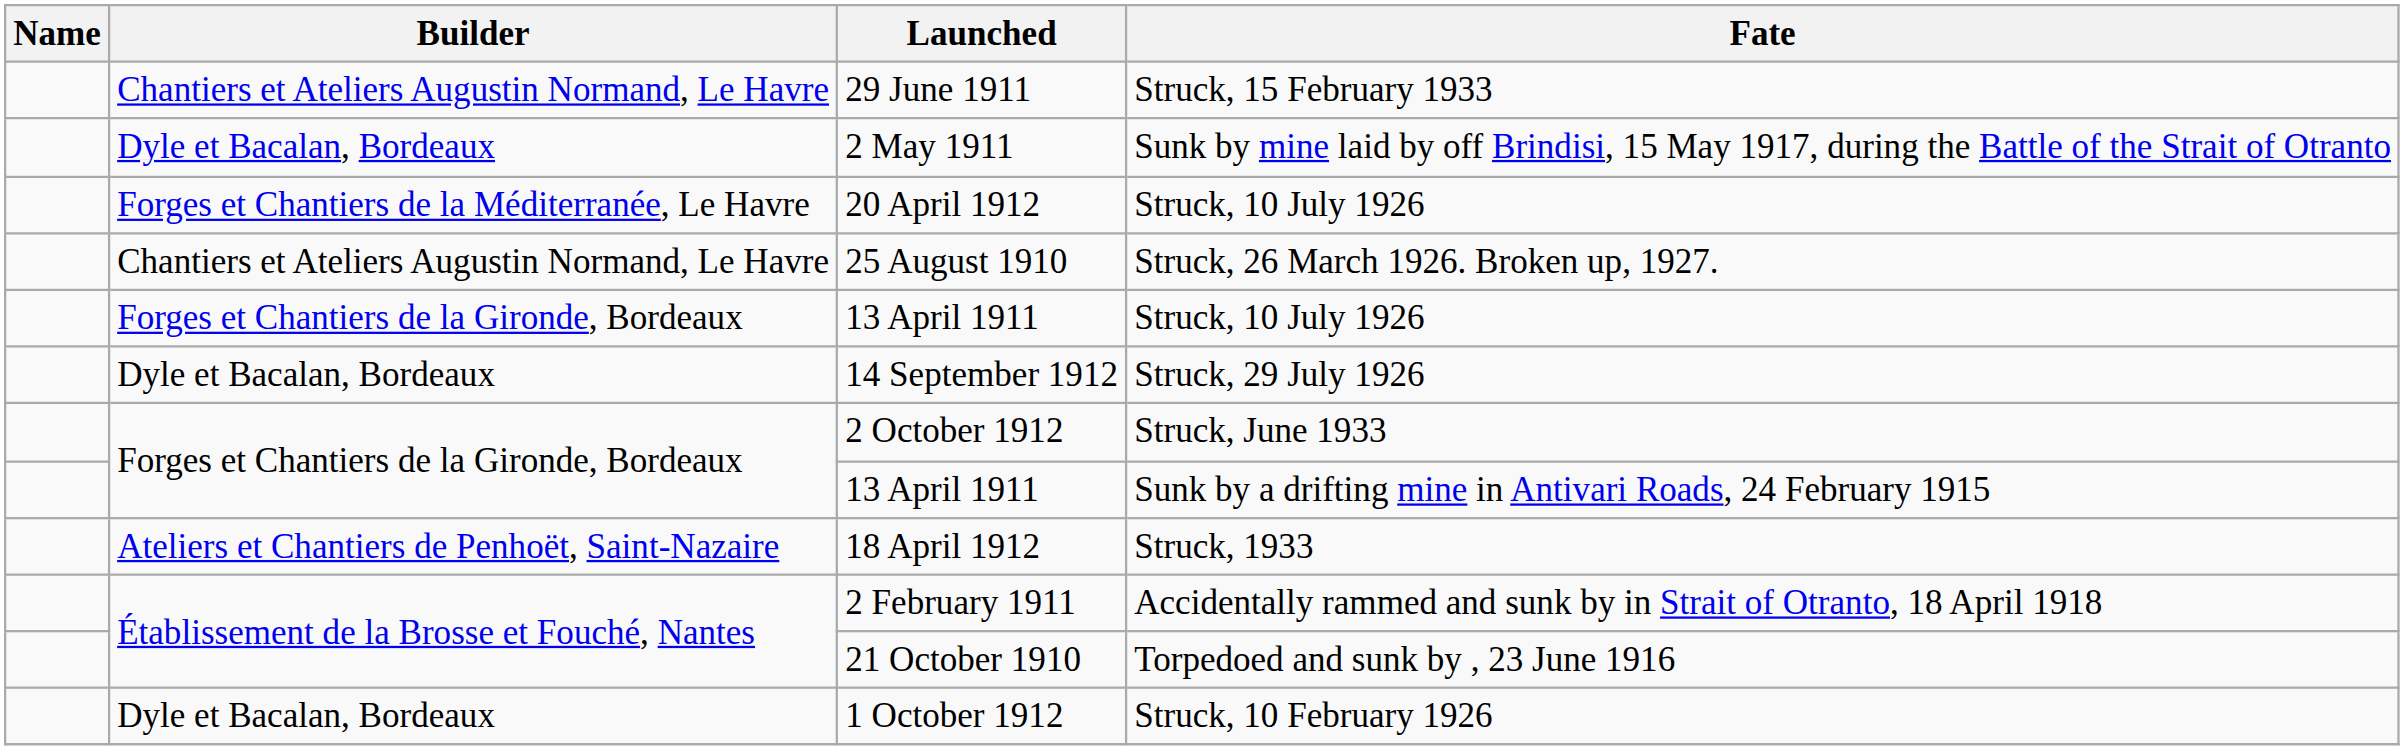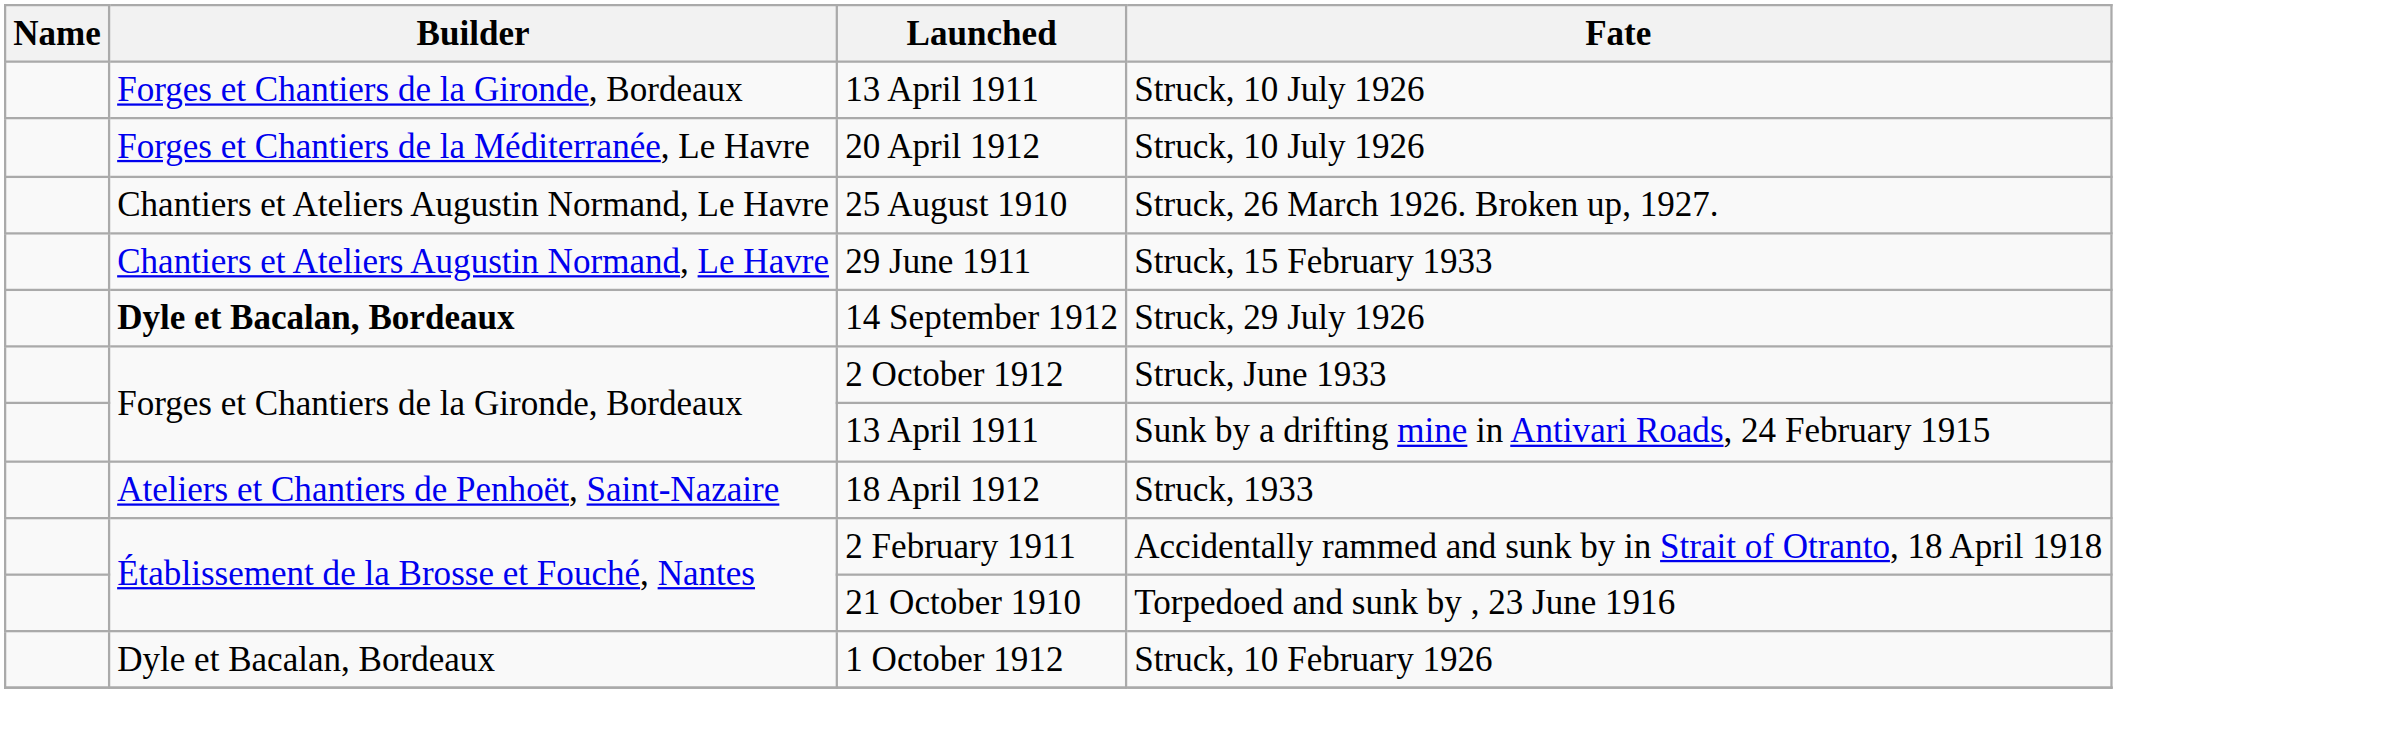 <table class="wikitable" style="font-size:97%;">
 <tr>
 <th>Name</th>
 <th>Builder</th>
 <th>Launched</th>
 <th>Fate</th>
 </tr>
 <tr>
 <td></td>
-<td><a href='#'>Chantiers et Ateliers Augustin Normand</a>, <a href='#'>Le Havre</a></td>
-<td>29 June 1911</td>
-<td>Struck, 15 February 1933</td>
-</tr>
-<tr>
-<td></td>
-<td><a href='#'>Dyle et Bacalan</a>, <a href='#'>Bordeaux</a></td>
-<td>2 May 1911</td>
-<td>Sunk by <a href='#'>mine</a> laid by  off <a href='#'>Brindisi</a>, 15 May 1917, during the <a href='#'>Battle of the Strait of Otranto</a></td>
+<td><a href='#'>Forges et Chantiers de la Gironde</a>, Bordeaux</td>
+<td>13 April 1911</td>
+<td>Struck, 10 July 1926</td>
 </tr>
 <tr>
 <td></td>
 <td><a href='#'>Forges et Chantiers de la Méditerranée</a>, Le Havre</td>
 <td>20 April 1912</td>
 <td>Struck, 10 July 1926</td>
 </tr>
 <tr>
 <td></td>
 <td>Chantiers et Ateliers Augustin Normand, Le Havre</td>
 <td>25 August 1910</td>
 <td>Struck, 26 March 1926. Broken up, 1927.</td>
 </tr>
 <tr>
 <td></td>
-<td><a href='#'>Forges et Chantiers de la Gironde</a>, Bordeaux</td>
-<td>13 April 1911</td>
-<td>Struck, 10 July 1926</td>
+<td><a href='#'>Chantiers et Ateliers Augustin Normand</a>, <a href='#'>Le Havre</a></td>
+<td>29 June 1911</td>
+<td>Struck, 15 February 1933</td>
 </tr>
 <tr>
 <td></td>
-<td>Dyle et Bacalan, Bordeaux</td>
+<td><strong>Dyle et Bacalan, Bordeaux</strong></td>
 <td>14 September 1912</td>
 <td>Struck, 29 July 1926</td>
 </tr>
 <tr>
 <td></td>
 <td rowspan=2>Forges et Chantiers de la Gironde, Bordeaux</td>
 <td>2 October 1912</td>
 <td>Struck, June 1933</td>
 </tr>
 <tr>
 <td></td>
 <td>13 April 1911</td>
 <td>Sunk by a drifting <a href='#'>mine</a> in <a href='#'>Antivari Roads</a>, 24 February 1915</td>
 </tr>
 <tr>
 <td></td>
 <td><a href='#'>Ateliers et Chantiers de Penhoët</a>, <a href='#'>Saint-Nazaire</a></td>
 <td>18 April 1912</td>
 <td>Struck, 1933</td>
 </tr>
 <tr>
 <td></td>
 <td rowspan=2><a href='#'>Établissement de la Brosse et Fouché</a>, <a href='#'>Nantes</a></td>
 <td>2 February 1911</td>
 <td>Accidentally rammed and sunk by  in <a href='#'>Strait of Otranto</a>, 18 April 1918</td>
 </tr>
 <tr>
 <td></td>
 <td>21 October 1910</td>
 <td>Torpedoed and sunk by , 23 June 1916</td>
 </tr>
 <tr>
 <td></td>
 <td>Dyle et Bacalan, Bordeaux</td>
 <td>1 October 1912</td>
 <td>Struck, 10 February 1926</td>
 </tr>
 <tr>
 </tr>
 </table>
